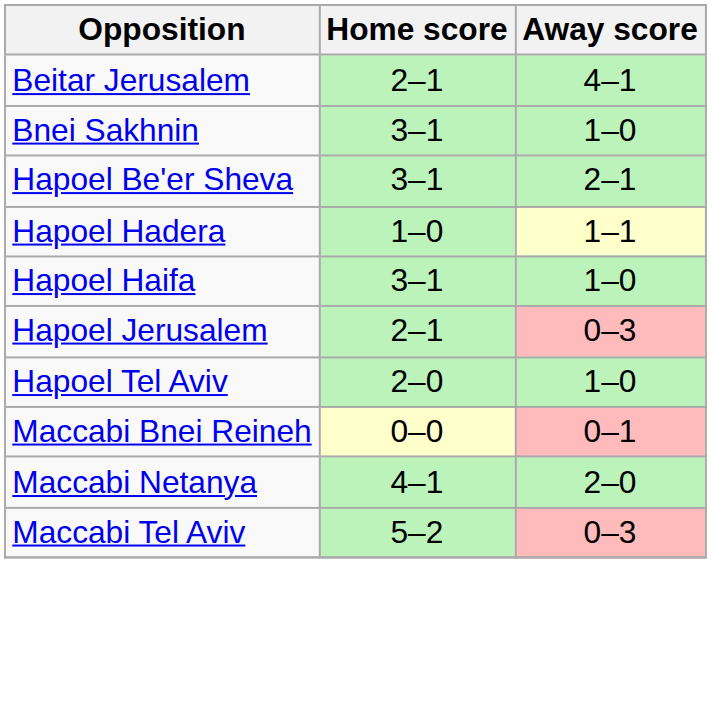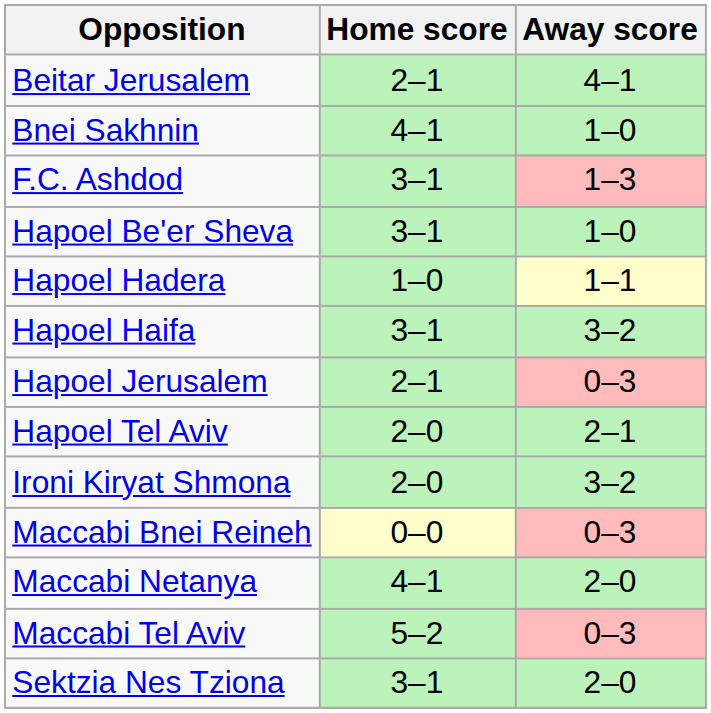 <table class="wikitable" style="text-align: center;">
 <tr>
 <th>Opposition</th>
 <th>Home score</th>
 <th>Away score</th>
 </tr>
 <tr>
 <td align=left><a href='#'>Beitar Jerusalem</a></td>
 <td bgcolor=#BBF3BB>2–1</td>
 <td bgcolor=#BBF3BB>4–1</td>
 </tr>
 <tr>
 <td align=left><a href='#'>Bnei Sakhnin</a></td>
+<td bgcolor=#BBF3BB>4–1</td>
+<td bgcolor=#BBF3BB>1–0</td>
+</tr>
+<tr>
+<td align=left><a href='#'>F.C. Ashdod</a></td>
 <td bgcolor=#BBF3BB>3–1</td>
-<td bgcolor=#BBF3BB>1–0</td>
+<td bgcolor=#FFBBBB>1–3</td>
 </tr>
 <tr>
 <td align=left><a href='#'>Hapoel Be'er Sheva</a></td>
 <td bgcolor=#BBF3BB>3–1</td>
-<td bgcolor=#BBF3BB>2–1</td>
+<td bgcolor=#BBF3BB>1–0</td>
 </tr>
 <tr>
 <td align=left><a href='#'>Hapoel Hadera</a></td>
 <td bgcolor=#BBF3BB>1–0</td>
 <td bgcolor=#FFFFCC>1–1</td>
 </tr>
 <tr>
 <td align=left><a href='#'>Hapoel Haifa</a></td>
 <td bgcolor=#BBF3BB>3–1</td>
-<td bgcolor=#BBF3BB>1–0</td>
+<td bgcolor=#BBF3BB>3–2</td>
 </tr>
 <tr>
 <td align=left><a href='#'>Hapoel Jerusalem</a></td>
 <td bgcolor=#BBF3BB>2–1</td>
 <td bgcolor=#FFBBBB>0–3</td>
 </tr>
 <tr>
 <td align=left><a href='#'>Hapoel Tel Aviv</a></td>
 <td bgcolor=#BBF3BB>2–0</td>
-<td bgcolor=#BBF3BB>1–0</td>
+<td bgcolor=#BBF3BB>2–1</td>
+</tr>
+<tr>
+<td align=left><a href='#'>Ironi Kiryat Shmona</a></td>
+<td bgcolor=#BBF3BB>2–0</td>
+<td bgcolor=#BBF3BB>3–2</td>
 </tr>
 <tr>
 <td align=left><a href='#'>Maccabi Bnei Reineh</a></td>
 <td bgcolor=#FFFFCC>0–0</td>
-<td bgcolor=#FFBBBB>0–1</td>
+<td bgcolor=#FFBBBB>0–3</td>
 </tr>
 <tr>
 <td align=left><a href='#'>Maccabi Netanya</a></td>
 <td bgcolor=#BBF3BB>4–1</td>
 <td bgcolor=#BBF3BB>2–0</td>
 </tr>
 <tr>
 <td align=left><a href='#'>Maccabi Tel Aviv</a></td>
 <td bgcolor=#BBF3BB>5–2</td>
 <td bgcolor=#FFBBBB>0–3</td>
 </tr>
 <tr>
+<td align=left><a href='#'>Sektzia Nes Tziona</a></td>
+<td bgcolor=#BBF3BB>3–1</td>
+<td bgcolor=#BBF3BB>2–0</td>
+</tr>
+<tr>
 </tr>
 </table>
